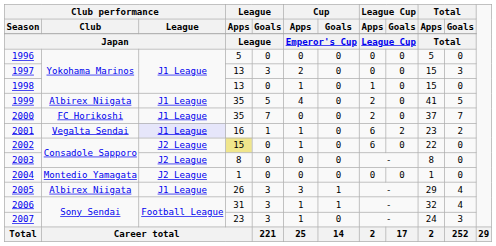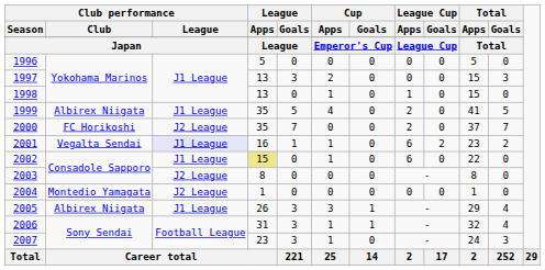 <table class="wikitable" style="text-align:center">
 <tr>
 <th colspan=3>Club performance</th>
 <th colspan=2>League</th>
 <th colspan=2>Cup</th>
 <th colspan=2>League Cup</th>
 <th colspan=2>Total</th>
 </tr>
 <tr>
 <th>Season</th>
 <th>Club</th>
 <th>League</th>
 <th>Apps</th>
 <th>Goals</th>
 <th>Apps</th>
 <th>Goals</th>
 <th>Apps</th>
 <th>Goals</th>
 <th>Apps</th>
 <th>Goals</th>
 </tr>
 <tr>
 </tr>
 <tr>
 <th colspan=3>Japan</th>
 <th colspan=2>League</th>
 <th colspan=2><a href='#'>Emperor's Cup</a></th>
 <th colspan=2><a href='#'>League Cup</a></th>
 <th colspan=2>Total</th>
 </tr>
 <tr>
 <td><a href='#'>1996</a></td>
 <td rowspan="3"><a href='#'>Yokohama Marinos</a></td>
 <td rowspan="3"><a href='#'>J1 League</a></td>
 <td>5</td>
 <td>0</td>
 <td>0</td>
 <td>0</td>
 <td>0</td>
 <td>0</td>
 <td>5</td>
 <td>0</td>
 </tr>
 <tr>
 <td><a href='#'>1997</a></td>
 <td>13</td>
 <td>3</td>
 <td>2</td>
 <td>0</td>
 <td>0</td>
 <td>0</td>
 <td>15</td>
 <td>3</td>
 </tr>
 <tr>
 <td><a href='#'>1998</a></td>
 <td>13</td>
 <td>0</td>
 <td>1</td>
 <td>0</td>
 <td>1</td>
 <td>0</td>
 <td>15</td>
 <td>0</td>
 </tr>
 <tr>
 <td><a href='#'>1999</a></td>
 <td><a href='#'>Albirex Niigata</a></td>
 <td><a href='#'>J1 League</a></td>
 <td>35</td>
 <td>5</td>
 <td>4</td>
 <td>0</td>
 <td>2</td>
 <td>0</td>
 <td>41</td>
 <td>5</td>
 </tr>
 <tr>
 <td><a href='#'>2000</a></td>
 <td><a href='#'>FC Horikoshi</a></td>
-<td><a href='#'>J1 League</a></td>
+<td><a href='#'>J2 League</a></td>
 <td>35</td>
 <td>7</td>
 <td>0</td>
 <td>0</td>
 <td>2</td>
 <td>0</td>
 <td>37</td>
 <td>7</td>
 </tr>
 <tr>
 <td><a href='#'>2001</a></td>
 <td><a href='#'>Vegalta Sendai</a></td>
 <td style="background: lavender;"><a href='#'>J1 League</a></td>
 <td>16</td>
 <td>1</td>
 <td>1</td>
 <td>0</td>
 <td>6</td>
 <td>2</td>
 <td>23</td>
 <td>2</td>
 </tr>
 <tr>
 <td><a href='#'>2002</a></td>
 <td rowspan="2"><a href='#'>Consadole Sapporo</a></td>
-<td><a href='#'>J2 League</a></td>
+<td><a href='#'>J1 League</a></td>
 <td style="background: khaki;">15</td>
 <td>0</td>
 <td>1</td>
 <td>0</td>
 <td>6</td>
 <td>0</td>
 <td>22</td>
 <td>0</td>
 </tr>
 <tr>
 <td><a href='#'>2003</a></td>
 <td><a href='#'>J2 League</a></td>
 <td>8</td>
 <td>0</td>
 <td>0</td>
 <td>0</td>
 <td colspan="2">-</td>
 <td>8</td>
 <td>0</td>
 </tr>
 <tr>
 <td><a href='#'>2004</a></td>
 <td><a href='#'>Montedio Yamagata</a></td>
 <td><a href='#'>J2 League</a></td>
 <td>1</td>
 <td>0</td>
 <td>0</td>
 <td>0</td>
 <td>0</td>
 <td>0</td>
 <td>1</td>
 <td>0</td>
 </tr>
 <tr>
 <td><a href='#'>2005</a></td>
 <td><a href='#'>Albirex Niigata</a></td>
 <td><a href='#'>J1 League</a></td>
 <td>26</td>
 <td>3</td>
 <td>3</td>
 <td>1</td>
 <td colspan="2">-</td>
 <td>29</td>
 <td>4</td>
 </tr>
 <tr>
 <td><a href='#'>2006</a></td>
 <td rowspan="2"><a href='#'>Sony Sendai</a></td>
 <td rowspan="2"><a href='#'>Football League</a></td>
 <td>31</td>
 <td>3</td>
 <td>1</td>
 <td>1</td>
 <td colspan="2">-</td>
 <td>32</td>
 <td>4</td>
 </tr>
 <tr>
 <td><a href='#'>2007</a></td>
 <td>23</td>
 <td>3</td>
 <td>1</td>
 <td>0</td>
 <td colspan="2">-</td>
 <td>24</td>
 <td>3</td>
 </tr>
 <tr>
 <th rowspan=1>Total</th>
 <th colspan=3>Career total</th>
 <th>221</th>
 <th>25</th>
 <th>14</th>
 <th>2</th>
 <th>17</th>
 <th>2</th>
 <th>252</th>
 <th>29</th>
 </tr>
 </table>
